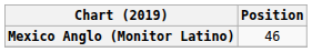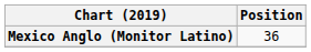 <table class="wikitable sortable plainrowheaders" style="text-align:center">
 <tr>
 <th scope="col">Chart (2019)</th>
 <th scope="col">Position</th>
 </tr>
 <tr>
 <th scope="row">Mexico Anglo (Monitor Latino)</th>
-<td>46</td>
+<td>36</td>
 </tr>
 <tr>
 </tr>
 </table>
